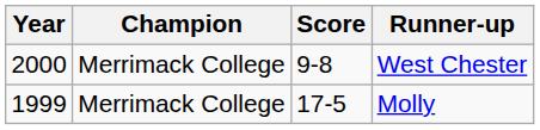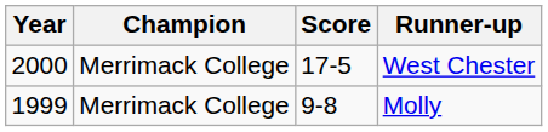 <table class="wikitable sortable">
 <tr>
 <th>Year</th>
 <th>Champion</th>
 <th>Score</th>
 <th>Runner-up</th>
 </tr>
 <tr>
 <td>2000</td>
 <td>Merrimack College</td>
-<td>9-8</td>
+<td>17-5</td>
 <td><a href='#'>West Chester</a></td>
 </tr>
 <tr>
 <td>1999</td>
 <td>Merrimack College</td>
-<td>17-5</td>
+<td>9-8</td>
 <td><a href='#'>Molly</a></td>
 </tr>
 </table>
